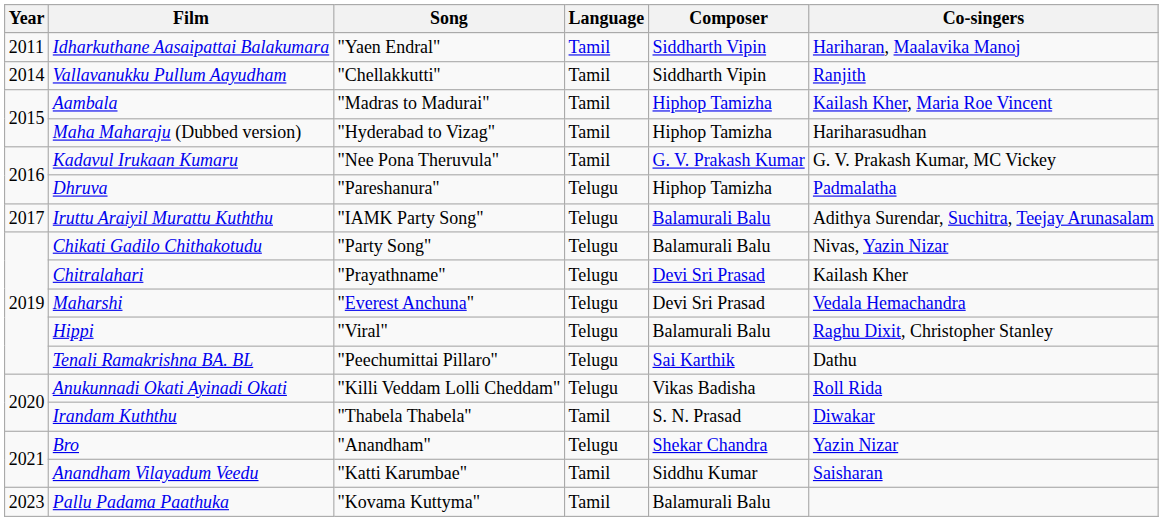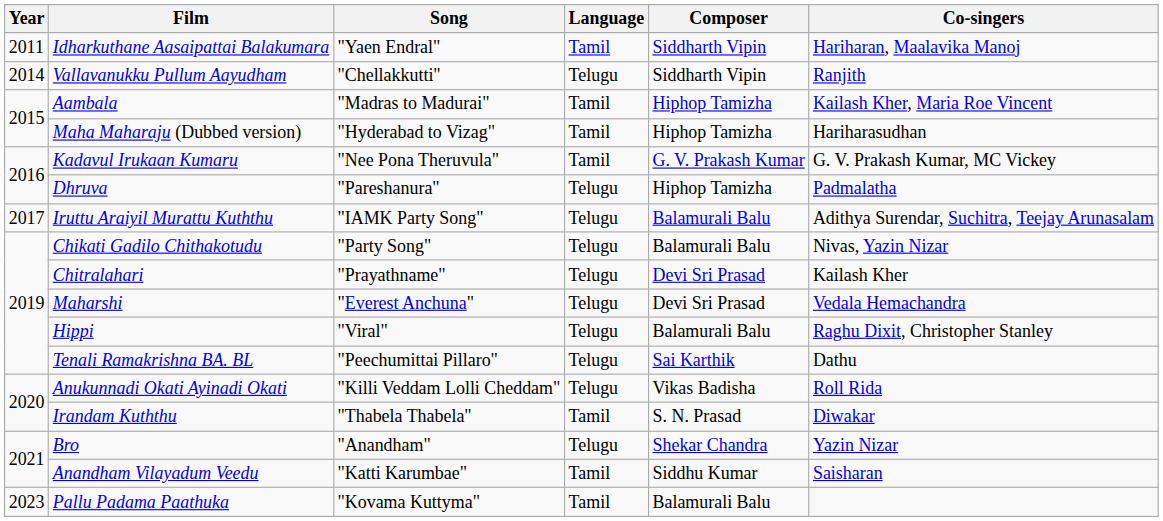 <table class="wikitable sortable">
 <tr style="background:#ccc; text-align:center;">
 <th>Year</th>
 <th>Film</th>
 <th>Song</th>
 <th>Language</th>
 <th>Composer</th>
 <th>Co-singers</th>
 </tr>
 <tr>
 <td>2011</td>
 <td><em><a href='#'>Idharkuthane Aasaipattai Balakumara</a></em></td>
 <td>"Yaen Endral"</td>
 <td><a href='#'>Tamil</a></td>
 <td><a href='#'>Siddharth Vipin</a></td>
 <td><a href='#'>Hariharan</a>, <a href='#'>Maalavika Manoj</a></td>
 </tr>
 <tr>
 <td>2014</td>
 <td><em><a href='#'>Vallavanukku Pullum Aayudham</a></em></td>
 <td>"Chellakkutti"</td>
-<td>Tamil</td>
+<td>Telugu</td>
 <td>Siddharth Vipin</td>
 <td><a href='#'>Ranjith</a></td>
 </tr>
 <tr>
 <td rowspan="2">2015</td>
 <td><em><a href='#'>Aambala</a></em></td>
 <td>"Madras to Madurai"</td>
 <td>Tamil</td>
 <td><a href='#'>Hiphop Tamizha</a></td>
 <td><a href='#'>Kailash Kher</a>, <a href='#'>Maria Roe Vincent</a></td>
 </tr>
 <tr>
 <td><em><a href='#'>Maha Maharaju</a></em> (Dubbed version)</td>
 <td>"Hyderabad to Vizag"</td>
 <td>Tamil</td>
 <td>Hiphop Tamizha</td>
 <td>Hariharasudhan</td>
 </tr>
 <tr>
 <td rowspan="2">2016</td>
 <td><em><a href='#'>Kadavul Irukaan Kumaru</a></em></td>
 <td>"Nee Pona Theruvula"</td>
 <td>Tamil</td>
 <td><a href='#'>G. V. Prakash Kumar</a></td>
 <td>G. V. Prakash Kumar, MC Vickey</td>
 </tr>
 <tr>
 <td><a href='#'><em>Dhruva</em></a></td>
 <td>"Pareshanura"</td>
 <td>Telugu</td>
 <td>Hiphop Tamizha</td>
 <td><a href='#'>Padmalatha</a></td>
 </tr>
 <tr>
 <td>2017</td>
 <td><em><a href='#'>Iruttu Araiyil Murattu Kuththu</a></em></td>
 <td>"IAMK Party Song"</td>
 <td>Telugu</td>
 <td><a href='#'>Balamurali Balu</a></td>
 <td>Adithya Surendar, <a href='#'>Suchitra</a>, <a href='#'>Teejay Arunasalam</a></td>
 </tr>
 <tr>
 <td rowspan="5">2019</td>
 <td><em><a href='#'>Chikati Gadilo Chithakotudu</a></em></td>
 <td>"Party Song"</td>
 <td>Telugu</td>
 <td>Balamurali Balu</td>
 <td>Nivas, <a href='#'>Yazin Nizar</a></td>
 </tr>
 <tr>
 <td><em><a href='#'>Chitralahari</a></em></td>
 <td>"Prayathname"</td>
 <td>Telugu</td>
 <td><a href='#'>Devi Sri Prasad</a></td>
 <td>Kailash Kher</td>
 </tr>
 <tr>
 <td><em><a href='#'>Maharshi</a></em></td>
 <td>"<a href='#'>Everest Anchuna</a>"</td>
 <td>Telugu</td>
 <td>Devi Sri Prasad</td>
 <td><a href='#'>Vedala Hemachandra</a></td>
 </tr>
 <tr>
 <td><em><a href='#'>Hippi</a></em></td>
 <td>"Viral"</td>
 <td>Telugu</td>
 <td>Balamurali Balu</td>
 <td><a href='#'>Raghu Dixit</a>, Christopher Stanley</td>
 </tr>
 <tr>
 <td><em><a href='#'>Tenali Ramakrishna BA. BL</a></em></td>
 <td>"Peechumittai Pillaro"</td>
 <td>Telugu</td>
 <td><a href='#'>Sai Karthik</a></td>
 <td>Dathu</td>
 </tr>
 <tr>
 <td rowspan="2">2020</td>
 <td><em><a href='#'>Anukunnadi Okati Ayinadi Okati</a></em></td>
 <td>"Killi Veddam Lolli Cheddam"</td>
 <td>Telugu</td>
 <td>Vikas Badisha</td>
 <td><a href='#'>Roll Rida</a></td>
 </tr>
 <tr>
 <td><em><a href='#'>Irandam Kuththu</a></em></td>
 <td>"Thabela Thabela"</td>
 <td>Tamil</td>
 <td>S. N. Prasad</td>
 <td><a href='#'>Diwakar</a></td>
 </tr>
 <tr>
 <td rowspan="2">2021</td>
 <td><em><a href='#'>Bro</a></em></td>
 <td>"Anandham"</td>
 <td>Telugu</td>
 <td><a href='#'>Shekar Chandra</a></td>
 <td><a href='#'>Yazin Nizar</a></td>
 </tr>
 <tr>
 <td><em><a href='#'>Anandham Vilayadum Veedu</a></em></td>
 <td>"Katti Karumbae"</td>
 <td>Tamil</td>
 <td>Siddhu Kumar</td>
 <td><a href='#'>Saisharan</a></td>
 </tr>
 <tr>
 <td>2023</td>
 <td><em><a href='#'>Pallu Padama Paathuka</a></em></td>
 <td>"Kovama Kuttyma"</td>
 <td>Tamil</td>
 <td>Balamurali Balu</td>
 <td></td>
 </tr>
 </table>
